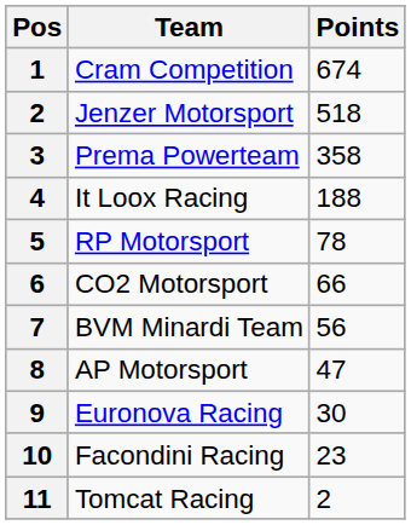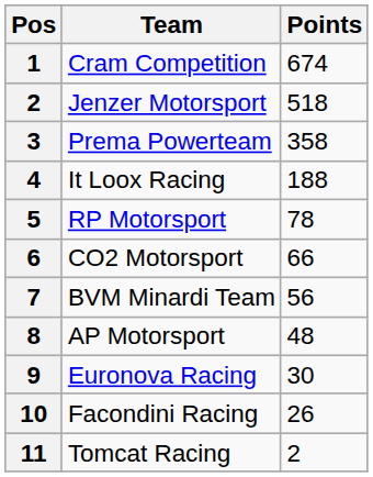 <table class="wikitable" style="font-size:85%">
 <tr>
 <th>Pos</th>
 <th>Team</th>
 <th>Points</th>
 </tr>
 <tr>
 <th>1</th>
 <td><a href='#'>Cram Competition</a></td>
 <td>674</td>
 </tr>
 <tr>
 <th>2</th>
 <td><a href='#'>Jenzer Motorsport</a></td>
 <td>518</td>
 </tr>
 <tr>
 <th>3</th>
 <td><a href='#'>Prema Powerteam</a></td>
 <td>358</td>
 </tr>
 <tr>
 <th>4</th>
 <td>It Loox Racing</td>
 <td>188</td>
 </tr>
 <tr>
 <th>5</th>
 <td><a href='#'>RP Motorsport</a></td>
 <td>78</td>
 </tr>
 <tr>
 <th>6</th>
 <td>CO2 Motorsport</td>
 <td>66</td>
 </tr>
 <tr>
 <th>7</th>
 <td>BVM Minardi Team</td>
 <td>56</td>
 </tr>
 <tr>
 <th>8</th>
 <td>AP Motorsport</td>
-<td>47</td>
+<td>48</td>
 </tr>
 <tr>
 <th>9</th>
 <td><a href='#'>Euronova Racing</a></td>
 <td>30</td>
 </tr>
 <tr>
 <th>10</th>
 <td>Facondini Racing</td>
-<td>23</td>
+<td>26</td>
 </tr>
 <tr>
 <th>11</th>
 <td>Tomcat Racing</td>
 <td>2</td>
 </tr>
 </table>
